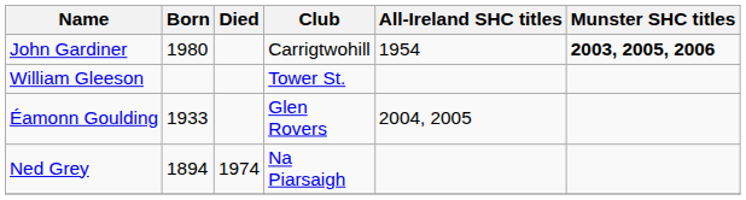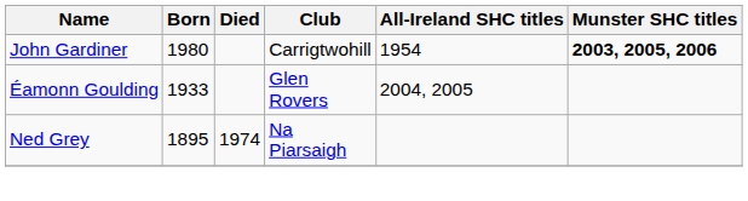 <table align=top class="wikitable">
 <tr>
 <th>Name</th>
 <th>Born</th>
 <th>Died</th>
 <th width=80>Club</th>
 <th colspan=1>All-Ireland SHC titles</th>
 <th colspan=1>Munster SHC titles</th>
 </tr>
 <tr>
 <td><a href='#'>John Gardiner</a></td>
 <td>1980</td>
 <td></td>
 <td Carrigtwohill GAA>Carrigtwohill</td>
 <td>1954</td>
 <td><strong>2003, 2005, 2006</strong></td>
 </tr>
 <tr>
-<td><a href='#'>William Gleeson</a></td>
-<td></td>
-<td></td>
-<td><a href='#'>Tower St.</a></td>
-<td></td>
-<td></td>
-</tr>
-<tr>
 <td><a href='#'>Éamonn Goulding</a></td>
 <td>1933</td>
 <td></td>
 <td><a href='#'>Glen Rovers</a></td>
 <td>2004, 2005</td>
 <td></td>
 </tr>
 <tr>
 <td><a href='#'>Ned Grey</a></td>
-<td>1894</td>
+<td>1895</td>
 <td>1974</td>
 <td><a href='#'>Na Piarsaigh</a></td>
 <td></td>
 <td></td>
 </tr>
 <tr>
 </tr>
 </table>
